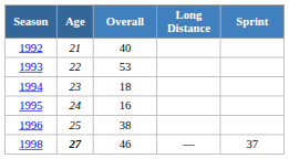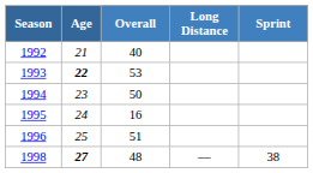 <table class="wikitable" style="font-size:95%; text-align:center; border:grey solid 1px; border-collapse:collapse; background:#ffffff;">
 <tr>
 <th style="background-color:#369; color:white; width:60px;" rowspan="2"> Season </th>
 <th style="background-color:#369; color:white; width:40px;" rowspan="2"> Age </th>
 </tr>
 <tr>
 <th style="background-color:#4180be; color:white; width:75px;">Overall</th>
 <th style="background-color:#4180be; color:white; width:75px;">Long Distance</th>
 <th style="background-color:#4180be; color:white; width:75px;">Sprint</th>
 </tr>
 <tr>
 <td><a href='#'>1992</a></td>
 <td><em>21</em></td>
 <td>40</td>
 <td></td>
 <td></td>
 </tr>
 <tr>
 <td><a href='#'>1993</a></td>
-<td><em>22</em></td>
+<td><strong><em>22</em></strong></td>
 <td>53</td>
 <td></td>
 <td></td>
 </tr>
 <tr>
 <td><a href='#'>1994</a></td>
 <td><em>23</em></td>
-<td>18</td>
+<td>50</td>
 <td></td>
 <td></td>
 </tr>
 <tr>
 <td><a href='#'>1995</a></td>
 <td><em>24</em></td>
 <td>16</td>
 <td></td>
 <td></td>
 </tr>
 <tr>
 <td><a href='#'>1996</a></td>
 <td><em>25</em></td>
-<td>38</td>
+<td>51</td>
 <td></td>
 <td></td>
 </tr>
 <tr>
 <td><a href='#'>1998</a></td>
 <td><strong><em>27</em></strong></td>
-<td>46</td>
+<td>48</td>
 <td>—</td>
-<td>37</td>
+<td>38</td>
 </tr>
 </table>
